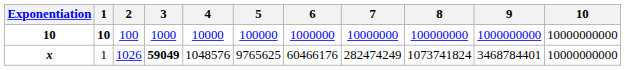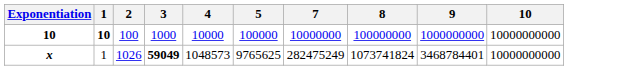 <table class="wikitable" style="text-align: center; background: white">
 <tr>
 <th style="width:105px;"><a href='#'>Exponentiation</a></th>
 <th>1</th>
 <th>2</th>
 <th>3</th>
 <th>4</th>
 <th>5</th>
-<th>6</th>
 <th>7</th>
 <th>8</th>
 <th>9</th>
 <th>10</th>
 </tr>
 <tr>
 <td><strong>10</strong></td>
 <td><strong>10</strong></td>
 <td><a href='#'>100</a></td>
 <td><a href='#'>1000</a></td>
 <td><a href='#'>10000</a></td>
 <td><a href='#'>100000</a></td>
-<td><a href='#'>1000000</a></td>
 <td><a href='#'>10000000</a></td>
 <td><a href='#'>100000000</a></td>
 <td><a href='#'>1000000000</a></td>
 <td>10000000000</td>
 </tr>
 <tr>
 <td><strong><em>x<em><strong></td>
 <td>1</td>
 <td><a href='#'>1026</a></td>
 <td><strong>59049</strong></td>
-<td>1048576</td>
+<td>1048573</td>
 <td>9765625</td>
-<td>60466176</td>
-<td>282474249</td>
+<td>282475249</td>
 <td>1073741824</td>
 <td>3468784401</td>
 <td>10000000000</td>
 </tr>
 </table>
